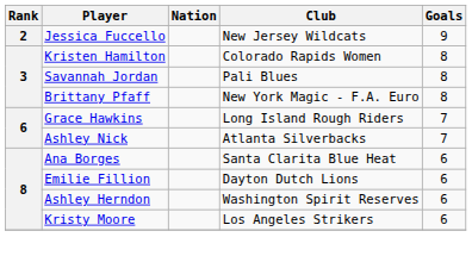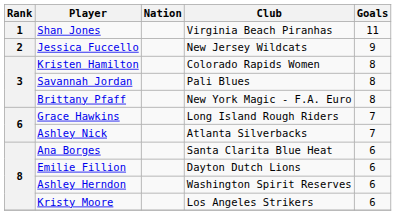 <table class="wikitable">
 <tr>
 <th>Rank</th>
 <th>Player</th>
 <th>Nation</th>
 <th>Club</th>
 <th>Goals</th>
+</tr>
+<tr>
+<th>1</th>
+<td><a href='#'>Shan Jones</a></td>
+<td></td>
+<td>Virginia Beach Piranhas</td>
+<td style="text-align:center;">11</td>
 </tr>
 <tr>
 <th>2</th>
 <td><a href='#'>Jessica Fuccello</a></td>
 <td></td>
 <td>New Jersey Wildcats</td>
 <td style="text-align:center;">9</td>
 </tr>
 <tr>
 <th rowspan="3">3</th>
 <td><a href='#'>Kristen Hamilton</a></td>
 <td></td>
 <td>Colorado Rapids Women</td>
 <td style="text-align:center;">8</td>
 </tr>
 <tr>
 <td><a href='#'>Savannah Jordan</a></td>
 <td></td>
 <td>Pali Blues</td>
 <td style="text-align:center;">8</td>
 </tr>
 <tr>
 <td><a href='#'>Brittany Pfaff</a></td>
 <td></td>
 <td>New York Magic - F.A. Euro</td>
 <td style="text-align:center;">8</td>
 </tr>
 <tr>
 <th rowspan="2">6</th>
 <td><a href='#'>Grace Hawkins</a></td>
 <td></td>
 <td>Long Island Rough Riders</td>
 <td style="text-align:center;">7</td>
 </tr>
 <tr>
 <td><a href='#'>Ashley Nick</a></td>
 <td></td>
 <td>Atlanta Silverbacks</td>
 <td style="text-align:center;">7</td>
 </tr>
 <tr>
 <th rowspan="4">8</th>
 <td><a href='#'>Ana Borges</a></td>
 <td></td>
 <td>Santa Clarita Blue Heat</td>
 <td style="text-align:center;">6</td>
 </tr>
 <tr>
 <td><a href='#'>Emilie Fillion</a></td>
 <td></td>
 <td>Dayton Dutch Lions</td>
 <td style="text-align:center;">6</td>
 </tr>
 <tr>
 <td><a href='#'>Ashley Herndon</a></td>
 <td></td>
 <td>Washington Spirit Reserves</td>
 <td style="text-align:center;">6</td>
 </tr>
 <tr>
 <td><a href='#'>Kristy Moore</a></td>
 <td></td>
 <td>Los Angeles Strikers</td>
 <td style="text-align:center;">6</td>
 </tr>
 <tr>
 </tr>
 </table>
